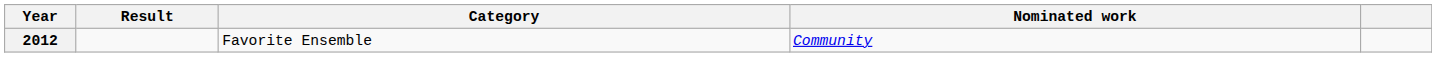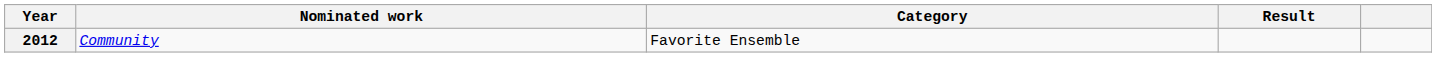 <table class="wikitable plainrowheaders" style="width:100%;">
 <tr>
 <th scope="col" style="width:5%;">Year</th>
+<th scope="col" style="width:40%;">Nominated work</th>
+<th scope="col" style="width:40%;">Category</th>
 <th scope="col" style="width:10%;">Result</th>
-<th scope="col" style="width:40%;">Category</th>
-<th scope="col" style="width:40%;">Nominated work</th>
 <th scope="col" style="width:5%;"></th>
 </tr>
 <tr>
 <th scope="row" style="text-align:center;">2012</th>
+<td><em><a href='#'>Community</a></em></td>
+<td>Favorite Ensemble</td>
 <td></td>
-<td>Favorite Ensemble</td>
-<td><em><a href='#'>Community</a></em></td>
 <td style="text-align:center;"></td>
 </tr>
 </table>
